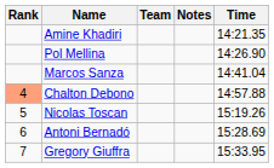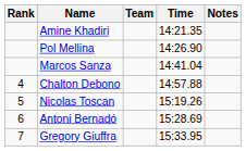 <table class="wikitable sortable" style="text-align:center">
 <tr>
 <th>Rank</th>
 <th>Name</th>
 <th>Team</th>
+<th>Time</th>
 <th>Notes</th>
-<th>Time</th>
 </tr>
 <tr>
 <td></td>
 <td align="left"><a href='#'>Amine Khadiri</a></td>
 <td align=left></td>
+<td>14:21.35</td>
 <td></td>
-<td>14:21.35</td>
 </tr>
 <tr>
 <td></td>
 <td align="left"><a href='#'>Pol Mellina</a></td>
 <td align=left></td>
+<td>14:26.90</td>
 <td></td>
-<td>14:26.90</td>
 </tr>
 <tr>
 <td></td>
 <td align="left"><a href='#'>Marcos Sanza</a></td>
 <td align=left></td>
+<td>14:41.04</td>
 <td></td>
-<td>14:41.04</td>
 </tr>
 <tr>
-<td style="background: lightsalmon;">4</td>
+<td>4</td>
 <td align="left"><a href='#'>Chalton Debono</a></td>
 <td align=left></td>
+<td>14:57.88</td>
 <td></td>
-<td>14:57.88</td>
 </tr>
 <tr>
 <td>5</td>
 <td align="left"><a href='#'>Nicolas Toscan</a></td>
 <td align=left></td>
+<td>15:19.26</td>
 <td></td>
-<td>15:19.26</td>
 </tr>
 <tr>
 <td>6</td>
 <td align="left"><a href='#'>Antoni Bernadó</a></td>
 <td align=left></td>
+<td>15:28.69</td>
 <td></td>
-<td>15:28.69</td>
 </tr>
 <tr>
 <td>7</td>
 <td align="left"><a href='#'>Gregory Giuffra</a></td>
 <td align=left></td>
+<td>15:33.95</td>
 <td></td>
-<td>15:33.95</td>
 </tr>
 </table>
